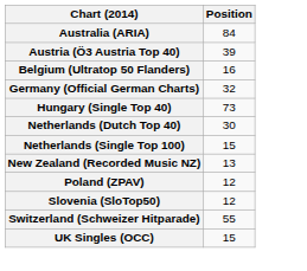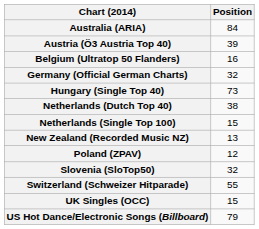 <table class="wikitable sortable plainrowheaders" style="text-align:center">
 <tr>
 <th scope="col">Chart (2014)</th>
 <th scope="col">Position</th>
 </tr>
 <tr>
 <th scope="row">Australia (ARIA)</th>
 <td>84</td>
 </tr>
 <tr>
 <th scope="row">Austria (Ö3 Austria Top 40)</th>
 <td>39</td>
 </tr>
 <tr>
 <th scope="row">Belgium (Ultratop 50 Flanders)</th>
 <td>16</td>
 </tr>
 <tr>
 <th scope="row">Germany (Official German Charts)</th>
 <td>32</td>
 </tr>
 <tr>
 <th scope="row">Hungary (Single Top 40)</th>
 <td>73</td>
 </tr>
 <tr>
 <th scope="row">Netherlands (Dutch Top 40)</th>
-<td>30</td>
+<td>38</td>
 </tr>
 <tr>
 <th scope="row">Netherlands (Single Top 100)</th>
 <td>15</td>
 </tr>
 <tr>
 <th scope="row">New Zealand (Recorded Music NZ)</th>
 <td>13</td>
 </tr>
 <tr>
 <th scope="row">Poland (ZPAV)</th>
 <td style="text-align:center;">12</td>
 </tr>
 <tr>
 <th scope="row">Slovenia (SloTop50)</th>
-<td align=center>12</td>
+<td align=center>32</td>
 </tr>
 <tr>
 <th scope="row">Switzerland (Schweizer Hitparade)</th>
 <td>55</td>
 </tr>
 <tr>
 <th scope="row">UK Singles (OCC)</th>
 <td>15</td>
 </tr>
+<tr>
+<th scope="row">US Hot Dance/Electronic Songs (<em>Billboard</em>)</th>
+<td>79</td>
+</tr>
 </table>
